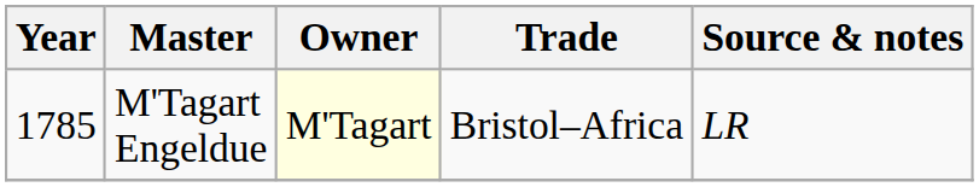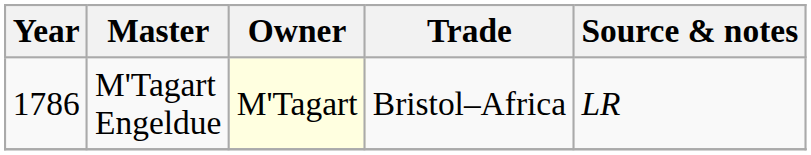 <table class=" wikitable">
 <tr>
 <th>Year</th>
 <th>Master</th>
 <th>Owner</th>
 <th>Trade</th>
 <th>Source & notes</th>
 </tr>
 <tr>
-<td>1785</td>
+<td>1786</td>
 <td>M'Tagart<br>Engeldue</td>
 <td style="background: lightyellow;">M'Tagart</td>
 <td>Bristol–Africa</td>
 <td><em>LR</em></td>
 </tr>
 <tr>
 </tr>
 </table>
